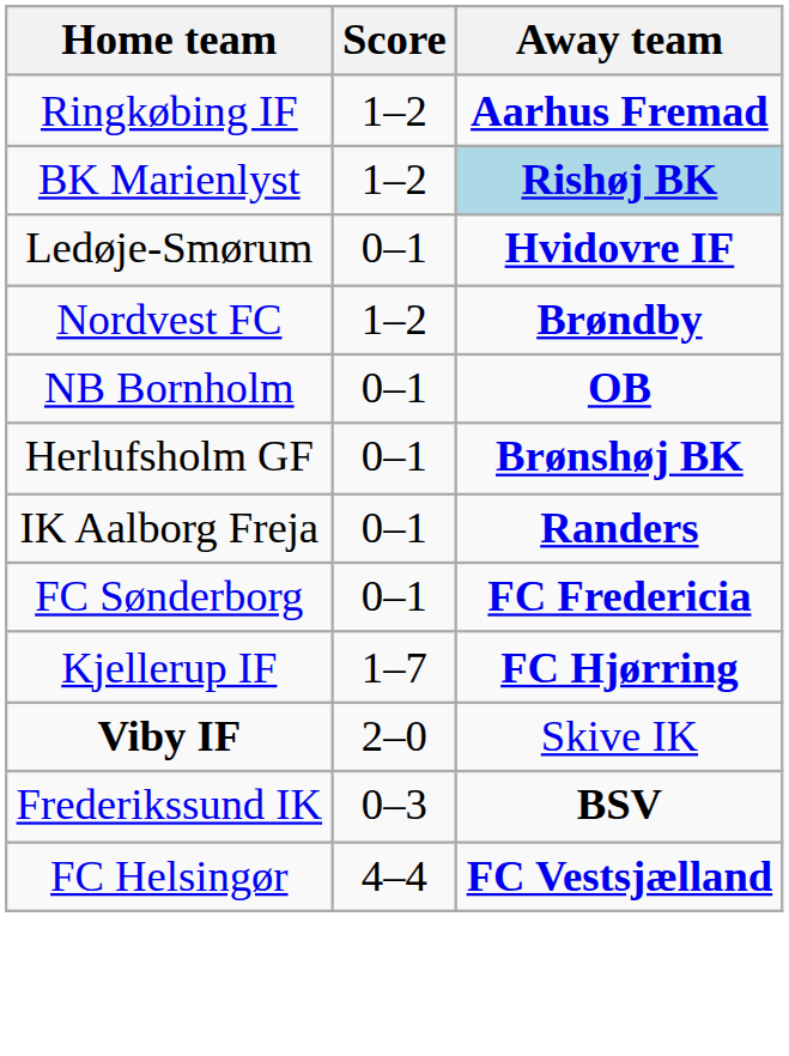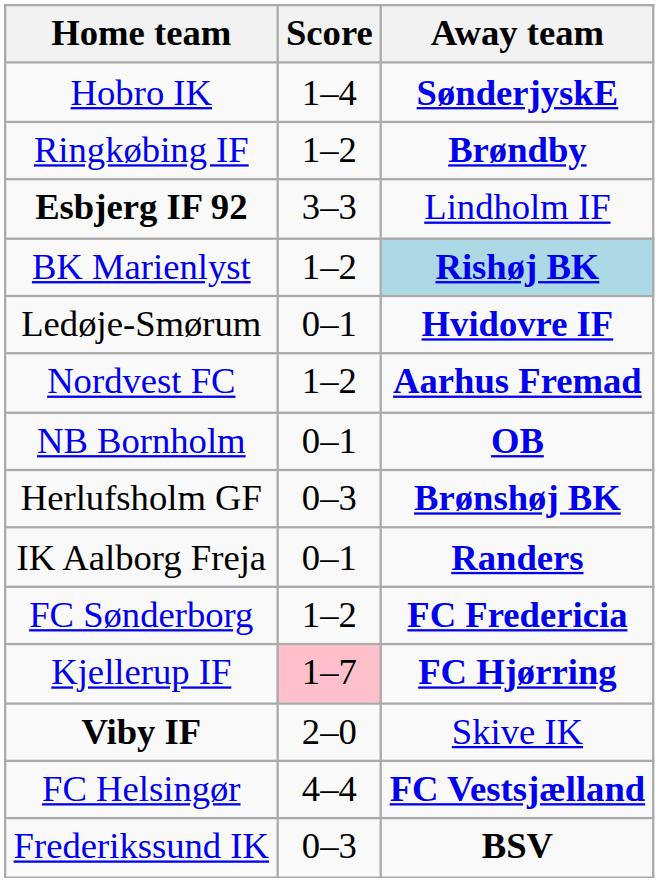 <table class="wikitable" style="text-align: center">
 <tr>
 <th>Home team</th>
 <th>Score</th>
 <th>Away team</th>
 </tr>
 <tr>
+<td><a href='#'>Hobro IK</a></td>
+<td>1–4</td>
+<td><strong><a href='#'>SønderjyskE</a></strong></td>
+</tr>
+<tr>
 <td><a href='#'>Ringkøbing IF</a></td>
 <td>1–2</td>
-<td><strong><a href='#'>Aarhus Fremad</a></strong></td>
+<td><strong><a href='#'>Brøndby</a></strong></td>
+</tr>
+<tr>
+<td><strong>Esbjerg IF 92</strong></td>
+<td>3–3 </td>
+<td><a href='#'>Lindholm IF</a></td>
 </tr>
 <tr>
 <td><a href='#'>BK Marienlyst</a></td>
 <td>1–2</td>
 <td style="background: lightblue;"><strong><a href='#'>Rishøj BK</a></strong></td>
 </tr>
 <tr>
 <td>Ledøje-Smørum</td>
 <td>0–1</td>
 <td><strong><a href='#'>Hvidovre IF</a></strong></td>
 </tr>
 <tr>
 <td><a href='#'>Nordvest FC</a></td>
 <td>1–2</td>
-<td><strong><a href='#'>Brøndby</a></strong></td>
+<td><strong><a href='#'>Aarhus Fremad</a></strong></td>
 </tr>
 <tr>
 <td><a href='#'>NB Bornholm</a></td>
 <td>0–1</td>
 <td><strong><a href='#'>OB</a></strong></td>
 </tr>
 <tr>
 <td>Herlufsholm GF</td>
-<td>0–1</td>
+<td>0–3</td>
 <td><strong><a href='#'>Brønshøj BK</a></strong></td>
 </tr>
 <tr>
 <td>IK Aalborg Freja</td>
 <td>0–1</td>
 <td><strong><a href='#'>Randers</a></strong></td>
 </tr>
 <tr>
 <td><a href='#'>FC Sønderborg</a></td>
-<td>0–1</td>
+<td>1–2</td>
 <td><strong><a href='#'>FC Fredericia</a></strong></td>
 </tr>
 <tr>
 <td><a href='#'>Kjellerup IF</a></td>
-<td>1–7</td>
+<td style="background: pink;">1–7</td>
 <td><strong><a href='#'>FC Hjørring</a></strong></td>
 </tr>
 <tr>
 <td><strong>Viby IF</strong></td>
 <td>2–0</td>
 <td><a href='#'>Skive IK</a></td>
 </tr>
 <tr>
+<td><a href='#'>FC Helsingør</a></td>
+<td>4–4 </td>
+<td><strong><a href='#'>FC Vestsjælland</a></strong></td>
+</tr>
+<tr>
 <td><a href='#'>Frederikssund IK</a></td>
 <td>0–3</td>
 <td><strong>BSV</strong></td>
 </tr>
-<tr>
-<td><a href='#'>FC Helsingør</a></td>
-<td>4–4 </td>
-<td><strong><a href='#'>FC Vestsjælland</a></strong></td>
-</tr>
 </table>
